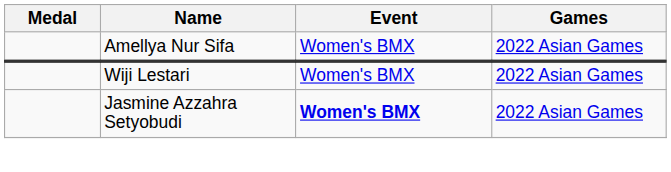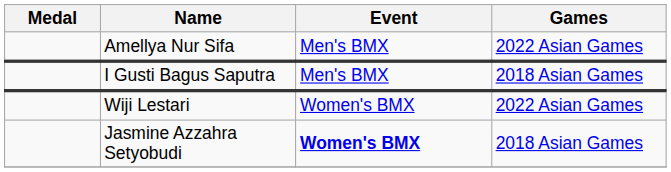 <table class="wikitable sortable" style="font-size:100%">
 <tr>
 <th width="90">Medal</th>
 <th width="200">Name</th>
 <th width="200">Event</th>
 <th width="180">Games</th>
 </tr>
 <tr>
 <td></td>
 <td>Amellya Nur Sifa</td>
-<td><a href='#'>Women's BMX</a></td>
+<td><a href='#'>Men's BMX</a></td>
 <td><a href='#'>2022 Asian Games</a></td>
+</tr>
+<tr style="border-top: 3px solid #333333;">
+<td></td>
+<td>I Gusti Bagus Saputra</td>
+<td><a href='#'>Men's BMX</a></td>
+<td><a href='#'>2018 Asian Games</a></td>
 </tr>
 <tr style="border-top: 3px solid #333333;">
 <td></td>
 <td>Wiji Lestari</td>
 <td><a href='#'>Women's BMX</a></td>
 <td><a href='#'>2022 Asian Games</a></td>
 </tr>
 <tr>
 <td></td>
 <td>Jasmine Azzahra Setyobudi</td>
 <td><strong><a href='#'>Women's BMX</a></strong></td>
-<td><a href='#'>2022 Asian Games</a></td>
+<td><a href='#'>2018 Asian Games</a></td>
 </tr>
 <tr>
 </tr>
 </table>
